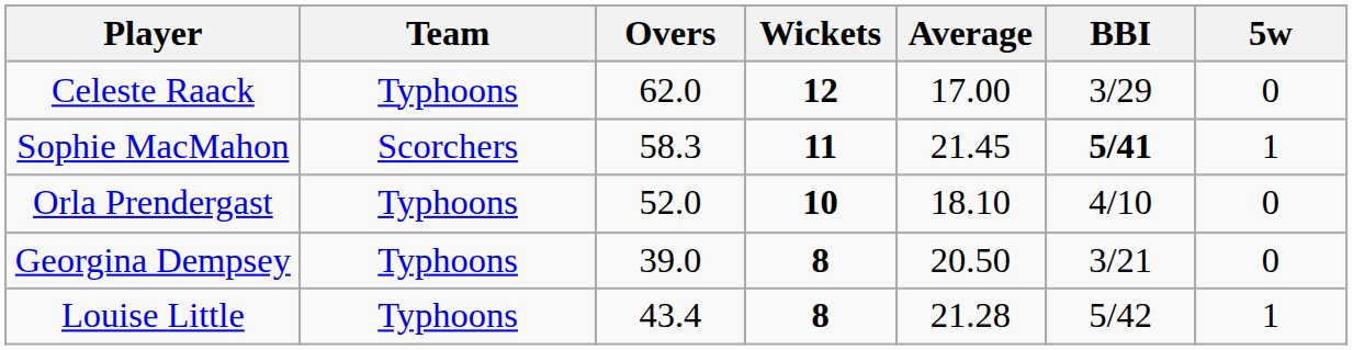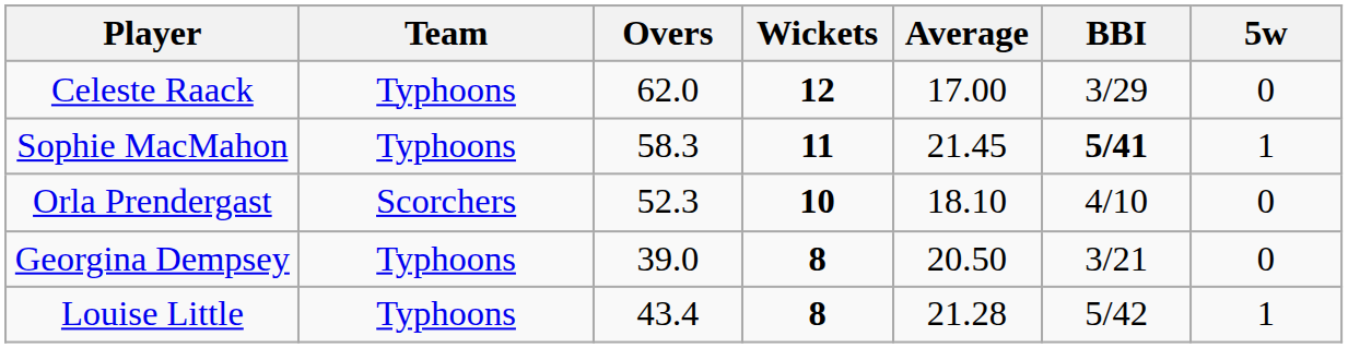 <table class="wikitable" style="text-align:center">
 <tr>
 <th width=125>Player</th>
 <th width=125>Team</th>
 <th width=60>Overs</th>
 <th width=60>Wickets</th>
 <th width=60>Average</th>
 <th width=60>BBI</th>
 <th width=60>5w</th>
 </tr>
 <tr>
 <td><a href='#'>Celeste Raack</a></td>
 <td><a href='#'>Typhoons</a></td>
 <td>62.0</td>
 <td><strong>12</strong></td>
 <td>17.00</td>
 <td>3/29</td>
 <td>0</td>
 </tr>
 <tr>
 <td><a href='#'>Sophie MacMahon</a></td>
-<td><a href='#'>Scorchers</a></td>
+<td><a href='#'>Typhoons</a></td>
 <td>58.3</td>
 <td><strong>11</strong></td>
 <td>21.45</td>
 <td><strong>5/41</strong></td>
 <td>1</td>
 </tr>
 <tr>
 <td><a href='#'>Orla Prendergast</a></td>
-<td><a href='#'>Typhoons</a></td>
-<td>52.0</td>
+<td><a href='#'>Scorchers</a></td>
+<td>52.3</td>
 <td><strong>10</strong></td>
 <td>18.10</td>
 <td>4/10</td>
 <td>0</td>
 </tr>
 <tr>
 <td><a href='#'>Georgina Dempsey</a></td>
 <td><a href='#'>Typhoons</a></td>
 <td>39.0</td>
 <td><strong>8</strong></td>
 <td>20.50</td>
 <td>3/21</td>
 <td>0</td>
 </tr>
 <tr>
 <td><a href='#'>Louise Little</a></td>
 <td><a href='#'>Typhoons</a></td>
 <td>43.4</td>
 <td><strong>8</strong></td>
 <td>21.28</td>
 <td>5/42</td>
 <td>1</td>
 </tr>
 </table>
